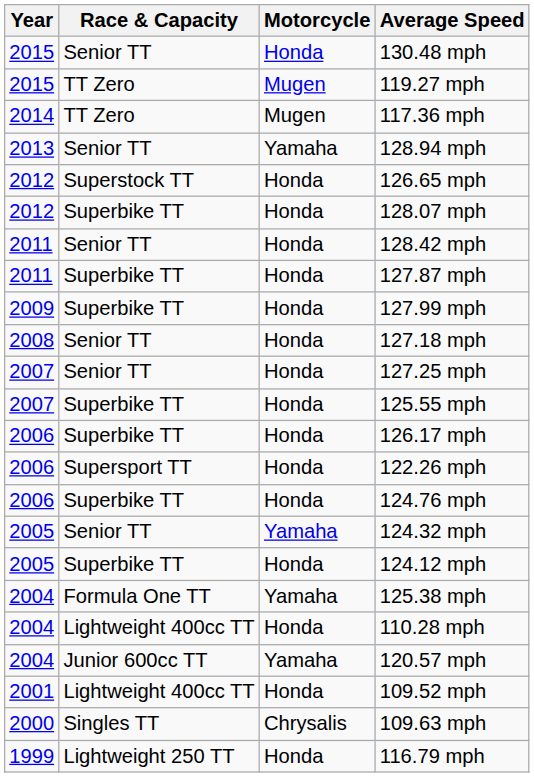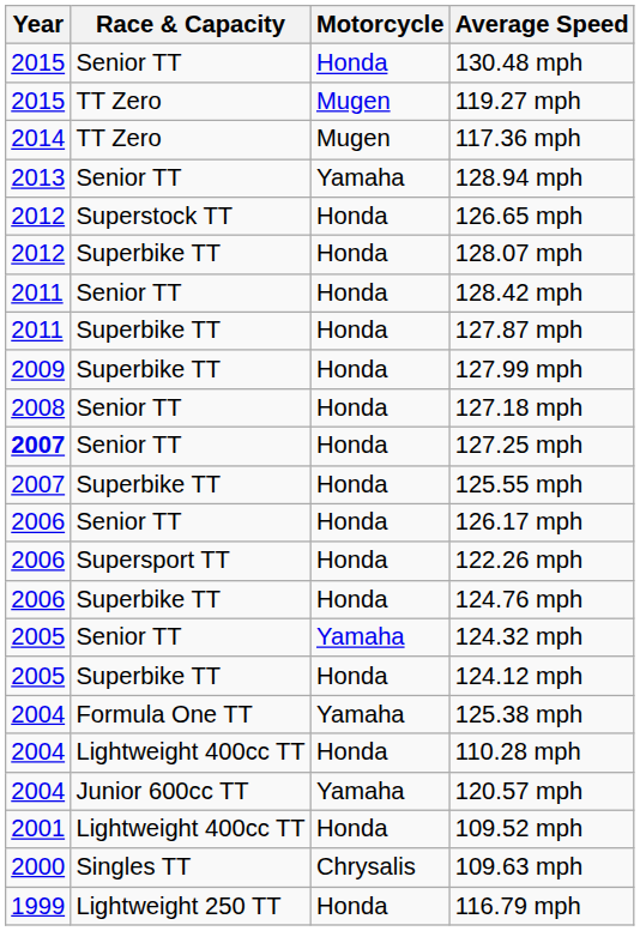 <table class="wikitable">
 <tr>
 <th>Year</th>
 <th>Race & Capacity</th>
 <th>Motorcycle</th>
 <th>Average Speed</th>
 </tr>
 <tr>
 <td><a href='#'>2015</a></td>
 <td>Senior TT</td>
 <td><a href='#'>Honda</a></td>
 <td>130.48 mph</td>
 </tr>
 <tr>
 <td><a href='#'>2015</a></td>
 <td>TT Zero</td>
 <td><a href='#'>Mugen</a></td>
 <td>119.27 mph</td>
 </tr>
 <tr>
 <td><a href='#'>2014</a></td>
 <td>TT Zero</td>
 <td>Mugen</td>
 <td>117.36 mph</td>
 </tr>
 <tr>
 <td><a href='#'>2013</a></td>
 <td>Senior TT</td>
 <td>Yamaha</td>
 <td>128.94 mph</td>
 </tr>
 <tr>
 <td><a href='#'>2012</a></td>
 <td>Superstock TT</td>
 <td>Honda</td>
 <td>126.65 mph</td>
 </tr>
 <tr>
 <td><a href='#'>2012</a></td>
 <td>Superbike TT</td>
 <td>Honda</td>
 <td>128.07 mph</td>
 </tr>
 <tr>
 <td><a href='#'>2011</a></td>
 <td>Senior TT</td>
 <td>Honda</td>
 <td>128.42 mph</td>
 </tr>
 <tr>
 <td><a href='#'>2011</a></td>
 <td>Superbike TT</td>
 <td>Honda</td>
 <td>127.87 mph</td>
 </tr>
 <tr>
 <td><a href='#'>2009</a></td>
 <td>Superbike TT</td>
 <td>Honda</td>
 <td>127.99 mph</td>
 </tr>
 <tr>
 <td><a href='#'>2008</a></td>
 <td>Senior TT</td>
 <td>Honda</td>
 <td>127.18 mph</td>
 </tr>
 <tr>
-<td><a href='#'>2007</a></td>
+<td><strong><a href='#'>2007</a></strong></td>
 <td>Senior TT</td>
 <td>Honda</td>
 <td>127.25 mph</td>
 </tr>
 <tr>
 <td><a href='#'>2007</a></td>
 <td>Superbike TT</td>
 <td>Honda</td>
 <td>125.55 mph</td>
 </tr>
 <tr>
 <td><a href='#'>2006</a></td>
-<td>Superbike TT</td>
+<td>Senior TT</td>
 <td>Honda</td>
 <td>126.17 mph</td>
 </tr>
 <tr>
 <td><a href='#'>2006</a></td>
 <td>Supersport TT</td>
 <td>Honda</td>
 <td>122.26 mph</td>
 </tr>
 <tr>
 <td><a href='#'>2006</a></td>
 <td>Superbike TT</td>
 <td>Honda</td>
 <td>124.76 mph</td>
 </tr>
 <tr>
 <td><a href='#'>2005</a></td>
 <td>Senior TT</td>
 <td><a href='#'>Yamaha</a></td>
 <td>124.32 mph</td>
 </tr>
 <tr>
 <td><a href='#'>2005</a></td>
 <td>Superbike TT</td>
 <td>Honda</td>
 <td>124.12 mph</td>
 </tr>
 <tr>
 <td><a href='#'>2004</a></td>
 <td>Formula One TT</td>
 <td>Yamaha</td>
 <td>125.38 mph</td>
 </tr>
 <tr>
 <td><a href='#'>2004</a></td>
 <td>Lightweight 400cc TT</td>
 <td>Honda</td>
 <td>110.28 mph</td>
 </tr>
 <tr>
 <td><a href='#'>2004</a></td>
 <td>Junior 600cc TT</td>
 <td>Yamaha</td>
 <td>120.57 mph</td>
 </tr>
 <tr>
 <td><a href='#'>2001</a></td>
 <td>Lightweight 400cc TT</td>
 <td>Honda</td>
 <td>109.52 mph</td>
 </tr>
 <tr>
 <td><a href='#'>2000</a></td>
 <td>Singles TT</td>
 <td>Chrysalis</td>
 <td>109.63 mph</td>
 </tr>
 <tr>
 <td><a href='#'>1999</a></td>
 <td>Lightweight 250 TT</td>
 <td>Honda</td>
 <td>116.79 mph</td>
 </tr>
 </table>
